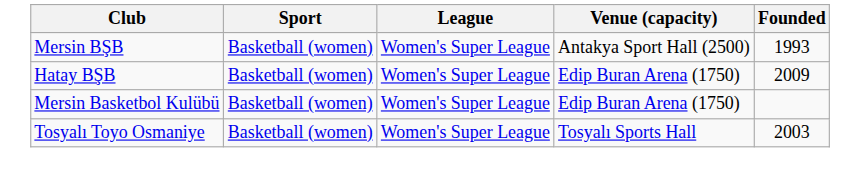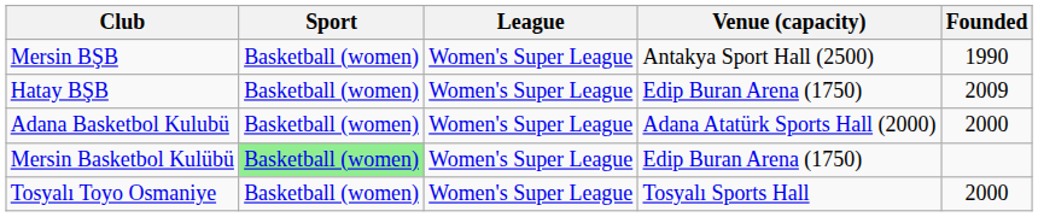 <table class="wikitable sortable" style="margin:1em auto;">
 <tr>
 <th>Club</th>
 <th>Sport</th>
 <th>League</th>
 <th>Venue (capacity)</th>
 <th>Founded</th>
 </tr>
 <tr>
 <td><a href='#'>Mersin BŞB</a></td>
 <td><a href='#'>Basketball (women)</a></td>
 <td style="text-align:center;"><a href='#'>Women's Super League</a></td>
 <td>Antakya Sport Hall (2500)</td>
-<td align=center>1993</td>
+<td align=center>1990</td>
 </tr>
 <tr>
 <td><a href='#'>Hatay BŞB</a></td>
 <td><a href='#'>Basketball (women)</a></td>
 <td style="text-align:center;"><a href='#'>Women's Super League</a></td>
 <td><a href='#'>Edip Buran Arena</a> (1750)</td>
 <td align=center>2009</td>
 </tr>
 <tr>
+<td><a href='#'>Adana Basketbol Kulubü</a></td>
+<td><a href='#'>Basketball (women)</a></td>
+<td style="text-align:center;"><a href='#'>Women's Super League</a></td>
+<td><a href='#'>Adana Atatürk Sports Hall</a> (2000)</td>
+<td align=center>2000</td>
+</tr>
+<tr>
 <td><a href='#'>Mersin Basketbol Kulübü</a></td>
-<td><a href='#'>Basketball (women)</a></td>
+<td style="background: lightgreen;"><a href='#'>Basketball (women)</a></td>
 <td style="text-align:center;"><a href='#'>Women's Super League</a></td>
 <td><a href='#'>Edip Buran Arena</a> (1750)</td>
 <td align=center></td>
 </tr>
 <tr>
 <td><a href='#'>Tosyalı Toyo Osmaniye</a></td>
 <td><a href='#'>Basketball (women)</a></td>
 <td style="text-align:center;"><a href='#'>Women's Super League</a></td>
 <td><a href='#'>Tosyalı Sports Hall</a></td>
-<td align=center>2003</td>
+<td align=center>2000</td>
 </tr>
 </table>
